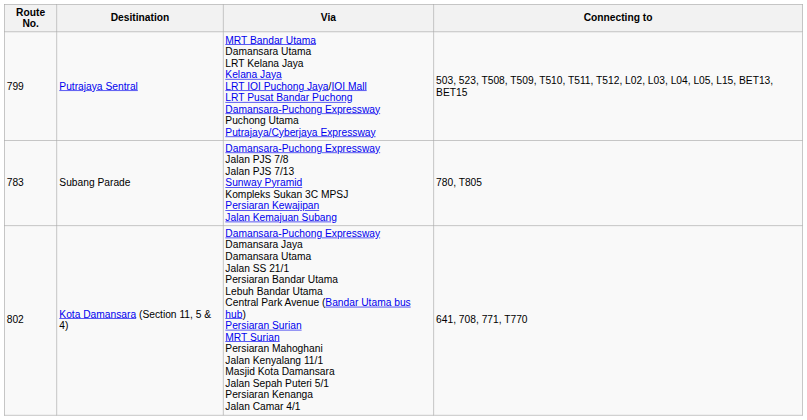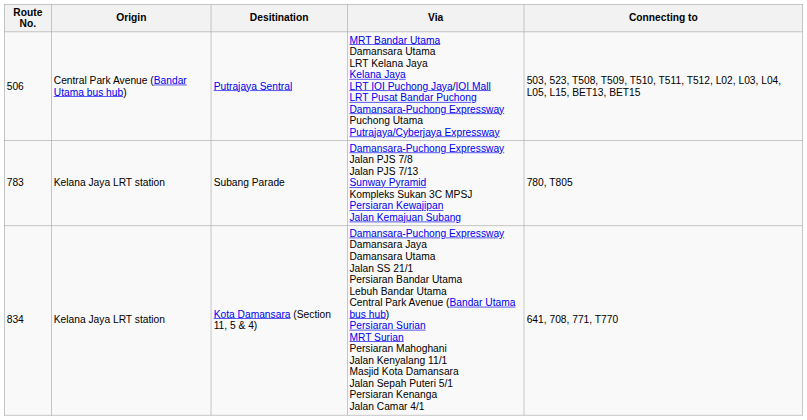 <table class="wikitable">
 <tr>
 <th>Route No.</th>
+<th>Origin</th>
 <th>Desitination</th>
 <th>Via</th>
 <th>Connecting to</th>
 </tr>
 <tr>
-<td>799</td>
+<td>506</td>
+<td>Central Park Avenue (<a href='#'>Bandar Utama bus hub</a>)</td>
 <td> <a href='#'>Putrajaya Sentral</a></td>
 <td> <a href='#'>MRT Bandar Utama</a><br>Damansara Utama<br> LRT Kelana Jaya<br><a href='#'>Kelana Jaya</a><br> <a href='#'>LRT IOI Puchong Jaya</a>/<a href='#'>IOI Mall</a><br> <a href='#'>LRT Pusat Bandar Puchong</a><br><a href='#'>Damansara-Puchong Expressway</a> <br>Puchong Utama<br><a href='#'>Putrajaya/Cyberjaya Expressway</a> </td>
 <td>503, 523, T508, T509, T510, T511, T512, L02, L03, L04, L05, L15, BET13, BET15</td>
 </tr>
 <tr>
 <td>783</td>
+<td> Kelana Jaya LRT station</td>
 <td>Subang Parade</td>
 <td><a href='#'>Damansara-Puchong Expressway</a>  <br> Jalan PJS 7/8 <br> Jalan PJS 7/13 <br> <a href='#'>Sunway Pyramid</a><br> Kompleks Sukan 3C MPSJ <br> <a href='#'>Persiaran Kewajipan</a> <br> <a href='#'>Jalan Kemajuan Subang</a></td>
 <td>780, T805</td>
 </tr>
 <tr>
-<td>802</td>
+<td>834</td>
+<td> Kelana Jaya LRT station</td>
 <td><a href='#'>Kota Damansara</a> (Section 11, 5 & 4)</td>
 <td><a href='#'>Damansara-Puchong Expressway</a>  <br> Damansara Jaya <br> Damansara Utama <br> Jalan SS 21/1 <br> Persiaran Bandar Utama <br> Lebuh Bandar Utama <br> Central Park Avenue (<a href='#'>Bandar Utama bus hub</a>) <br> <a href='#'>Persiaran Surian</a> <br>  <a href='#'>MRT Surian</a> <br> Persiaran Mahoghani <br> Jalan Kenyalang 11/1 <br> Masjid Kota Damansara <br> Jalan Sepah Puteri 5/1 <br> Persiaran Kenanga <br> Jalan Camar 4/1</td>
 <td>641, 708, 771, T770</td>
 </tr>
 </table>
